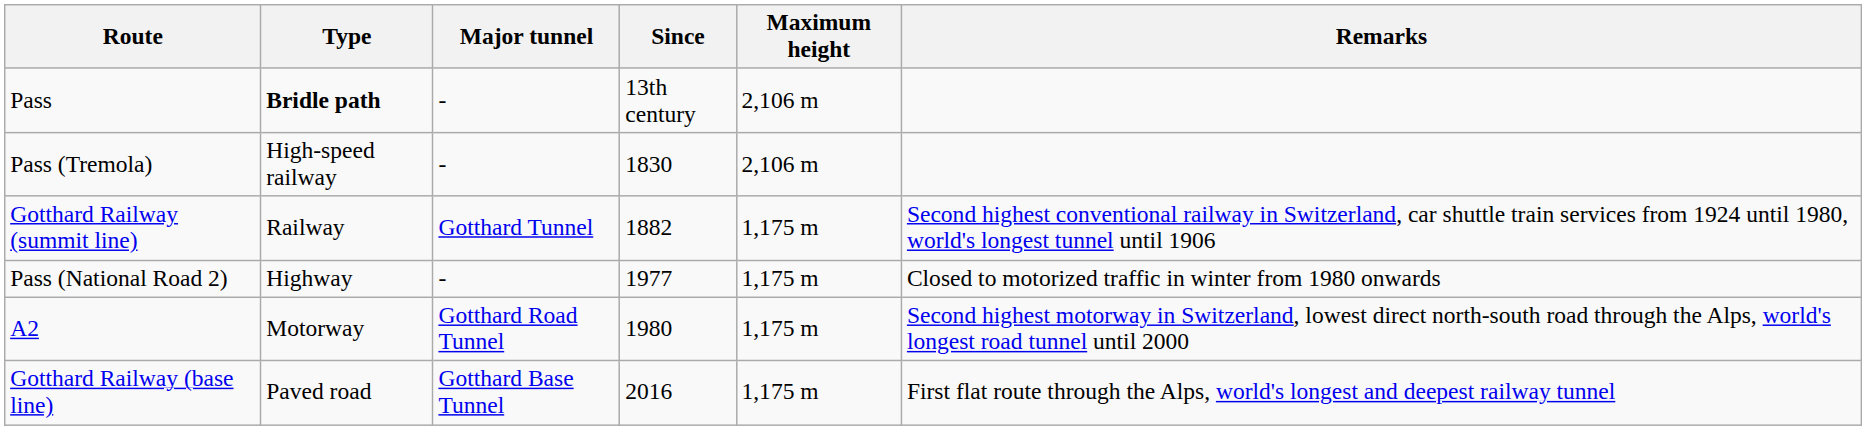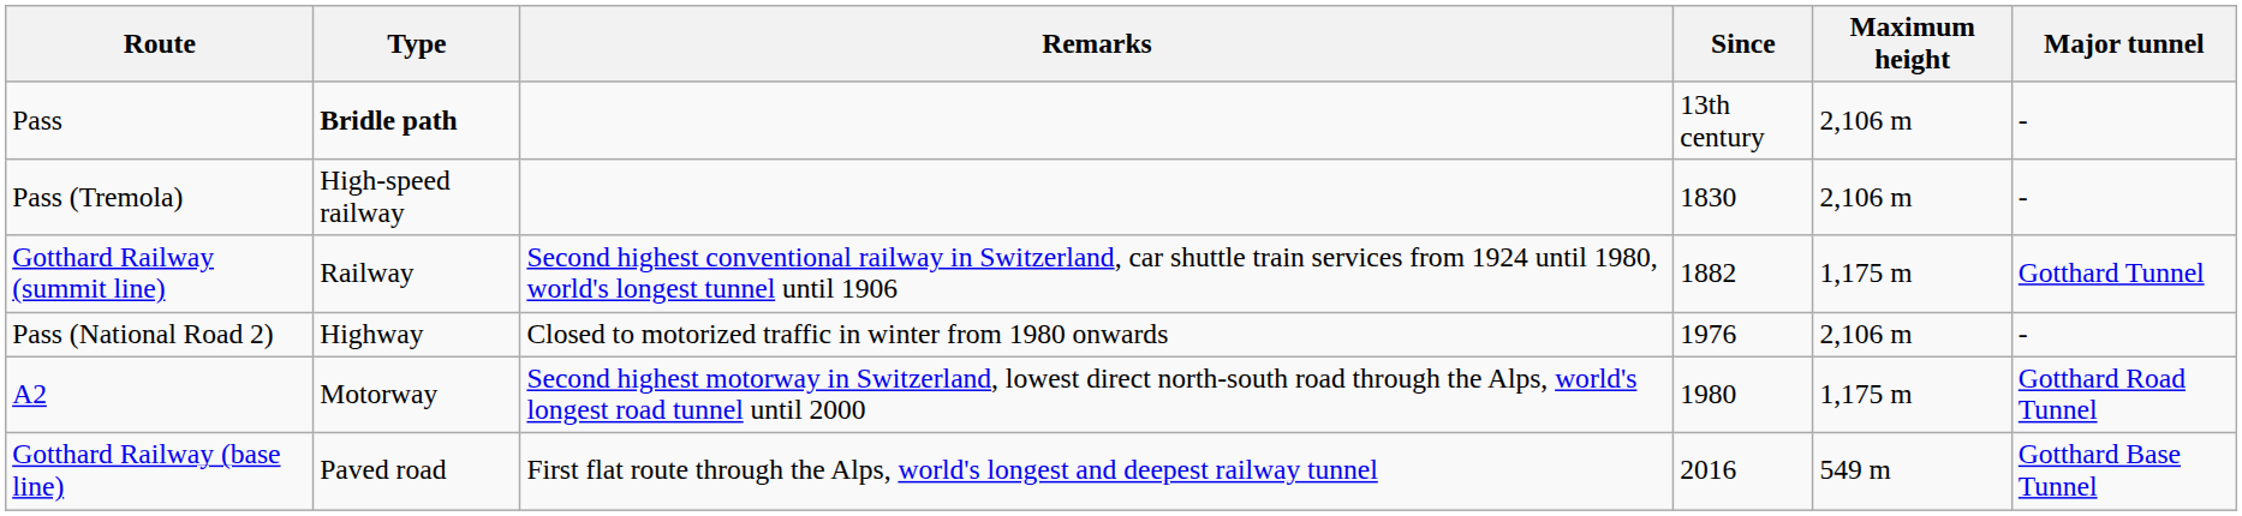 <table class="wikitable" style="margin-left: auto; margin-right: auto; border: none;">
 <tr>
 <th>Route</th>
 <th>Type</th>
-<th>Major tunnel</th>
+<th>Remarks</th>
 <th>Since</th>
 <th>Maximum height</th>
-<th>Remarks</th>
+<th>Major tunnel</th>
 </tr>
 <tr>
 <td>Pass</td>
 <td><strong>Bridle path</strong></td>
-<td>-</td>
+<td></td>
 <td>13th century</td>
 <td>2,106 m</td>
-<td></td>
+<td>-</td>
 </tr>
 <tr>
 <td>Pass (Tremola)</td>
 <td>High-speed railway</td>
-<td>-</td>
+<td></td>
 <td>1830</td>
 <td>2,106 m</td>
-<td></td>
+<td>-</td>
 </tr>
 <tr>
 <td><a href='#'>Gotthard Railway (summit line)</a></td>
 <td>Railway</td>
-<td><a href='#'>Gotthard Tunnel</a></td>
+<td><a href='#'>Second highest conventional railway in Switzerland</a>, car shuttle train services from 1924 until 1980, <a href='#'>world's longest tunnel</a> until 1906</td>
 <td>1882</td>
 <td>1,175 m</td>
-<td><a href='#'>Second highest conventional railway in Switzerland</a>, car shuttle train services from 1924 until 1980, <a href='#'>world's longest tunnel</a> until 1906</td>
+<td><a href='#'>Gotthard Tunnel</a></td>
 </tr>
 <tr>
 <td>Pass (National Road 2)</td>
 <td>Highway</td>
+<td>Closed to motorized traffic in winter from 1980 onwards</td>
+<td>1976</td>
+<td>2,106 m</td>
 <td>-</td>
-<td>1977</td>
-<td>1,175 m</td>
-<td>Closed to motorized traffic in winter from 1980 onwards</td>
 </tr>
 <tr>
 <td><a href='#'>A2</a></td>
 <td>Motorway</td>
-<td><a href='#'>Gotthard Road Tunnel</a></td>
+<td><a href='#'>Second highest motorway in Switzerland</a>, lowest direct north-south road through the Alps, <a href='#'>world's longest road tunnel</a> until 2000</td>
 <td>1980</td>
 <td>1,175 m</td>
-<td><a href='#'>Second highest motorway in Switzerland</a>, lowest direct north-south road through the Alps, <a href='#'>world's longest road tunnel</a> until 2000</td>
+<td><a href='#'>Gotthard Road Tunnel</a></td>
 </tr>
 <tr>
 <td><a href='#'>Gotthard Railway (base line)</a></td>
 <td>Paved road</td>
+<td>First flat route through the Alps, <a href='#'>world's longest and deepest railway tunnel</a></td>
+<td>2016</td>
+<td>549 m</td>
 <td><a href='#'>Gotthard Base Tunnel</a></td>
-<td>2016</td>
-<td>1,175 m</td>
-<td>First flat route through the Alps, <a href='#'>world's longest and deepest railway tunnel</a></td>
 </tr>
 </table>
